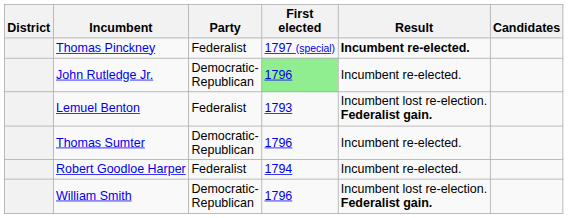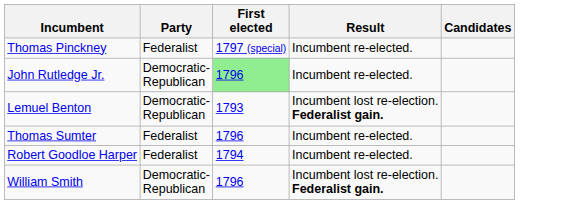 <table class=wikitable>
 <tr valign=bottom>
-<th>District</th>
 <th>Incumbent</th>
 <th>Party</th>
 <th>First<br>elected</th>
 <th>Result</th>
 <th>Candidates</th>
 </tr>
 <tr>
-<th><br></th>
 <td><a href='#'>Thomas Pinckney</a></td>
 <td>Federalist</td>
 <td><a href='#'>1797 <small>(special)</small></a></td>
-<td><strong>Incumbent re-elected.</strong></td>
+<td>Incumbent re-elected.</td>
 <td nowrap></td>
 </tr>
 <tr>
-<th><br></th>
 <td><a href='#'>John Rutledge Jr.</a></td>
 <td>Democratic-<br>Republican</td>
 <td style="background: lightgreen;"><a href='#'>1796</a></td>
 <td>Incumbent re-elected.</td>
 <td nowrap></td>
 </tr>
 <tr>
-<th><br></th>
 <td><a href='#'>Lemuel Benton</a></td>
-<td>Federalist</td>
+<td>Democratic-<br>Republican</td>
 <td><a href='#'>1793</a></td>
 <td>Incumbent lost re-election.<br><strong>Federalist gain.</strong></td>
 <td nowrap></td>
 </tr>
 <tr>
-<th><br></th>
 <td><a href='#'>Thomas Sumter</a></td>
-<td>Democratic-<br>Republican</td>
+<td>Federalist</td>
 <td><a href='#'>1796</a></td>
 <td>Incumbent re-elected.</td>
 <td nowrap></td>
 </tr>
 <tr>
-<th><br></th>
 <td><a href='#'>Robert Goodloe Harper</a></td>
 <td>Federalist</td>
 <td><a href='#'>1794</a></td>
 <td>Incumbent re-elected.</td>
 <td nowrap></td>
 </tr>
 <tr>
-<th><br></th>
 <td><a href='#'>William Smith</a></td>
 <td>Democratic-<br>Republican</td>
 <td><a href='#'>1796</a></td>
 <td>Incumbent lost re-election.<br><strong>Federalist gain.</strong></td>
 <td nowrap></td>
 </tr>
 </table>
